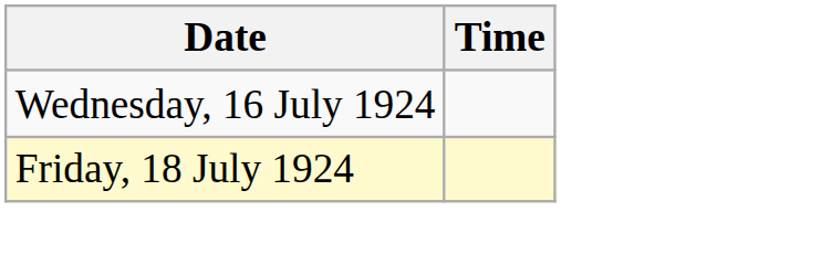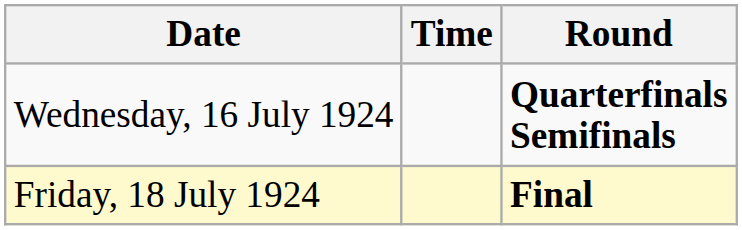 <table class="wikitable">
 <tr>
 <th>Date</th>
 <th>Time</th>
+<th>Round</th>
 </tr>
 <tr>
 <td>Wednesday, 16 July 1924</td>
 <td></td>
+<td><strong>Quarterfinals</strong><br><strong>Semifinals</strong></td>
 </tr>
 <tr style=background:lemonchiffon>
 <td>Friday, 18 July 1924</td>
 <td></td>
+<td><strong>Final</strong></td>
 </tr>
 </table>
